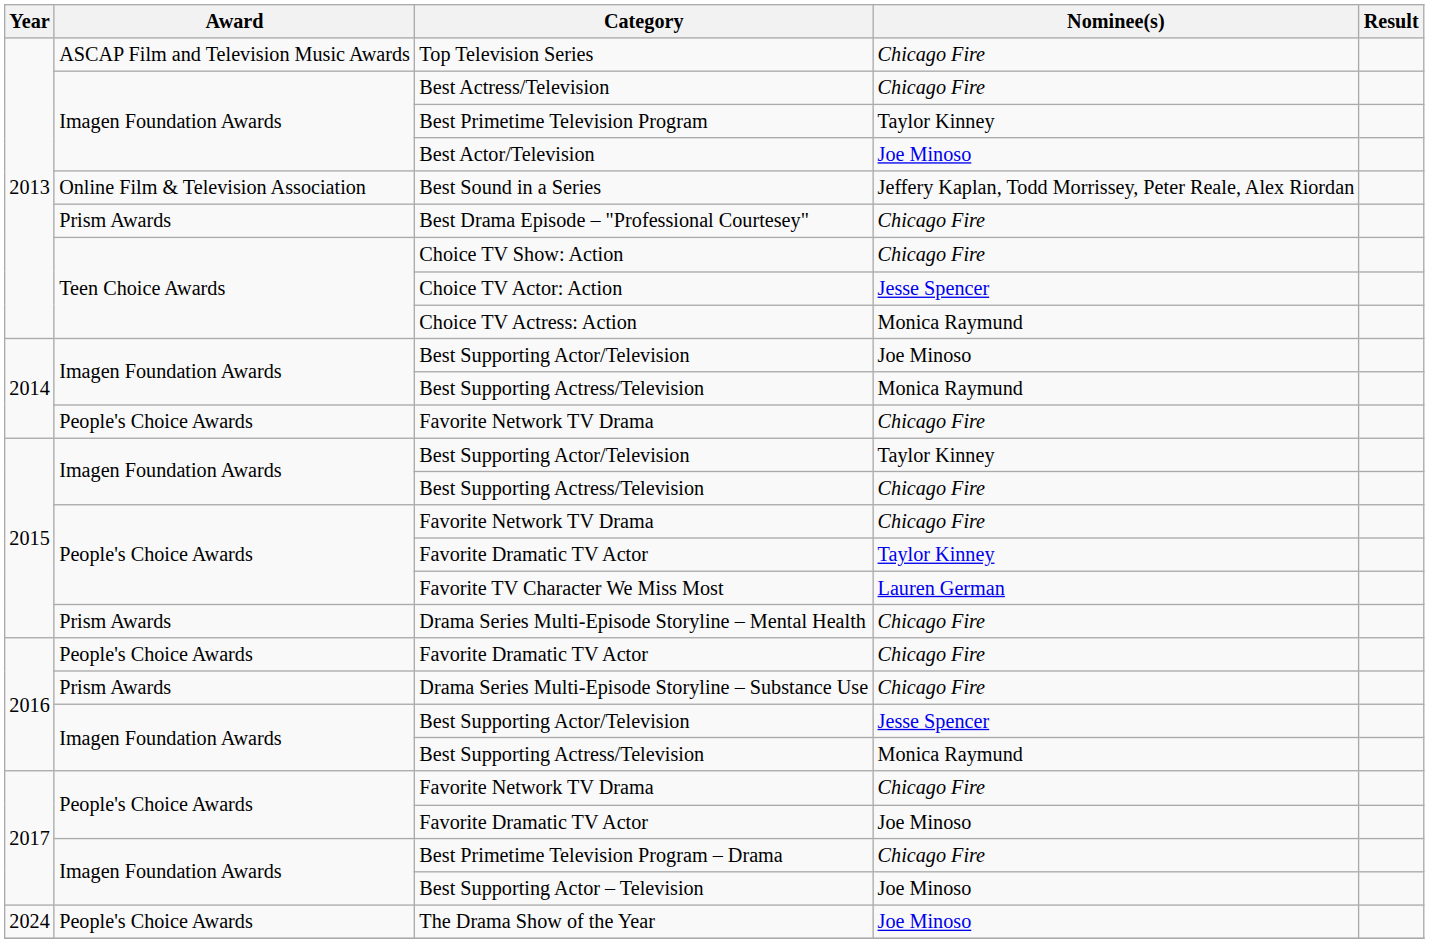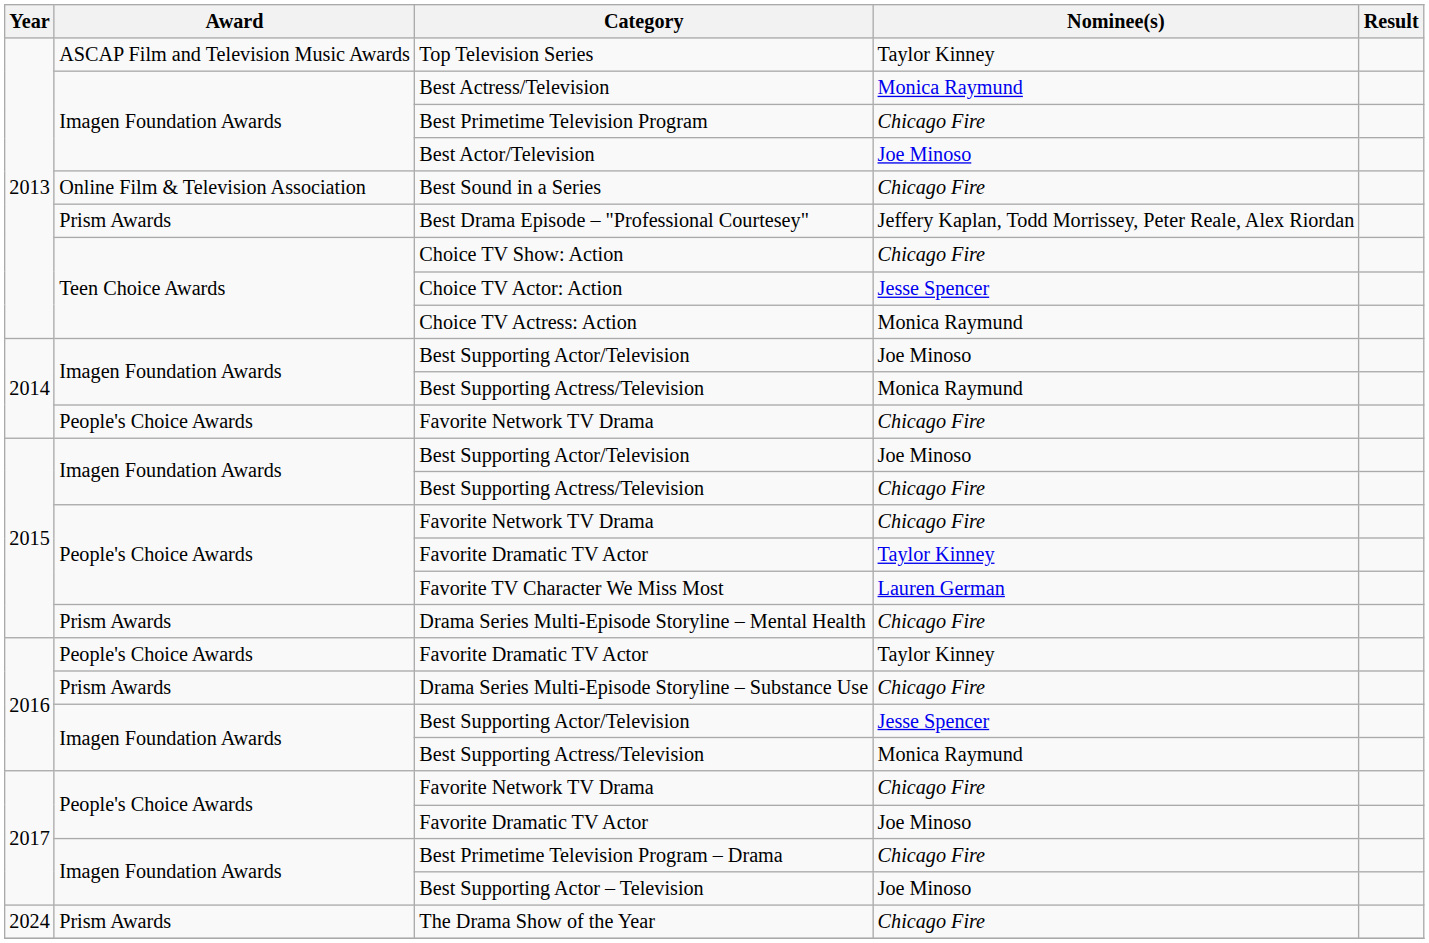 <table class="wikitable" style="font-size: 95%;">
 <tr>
 <th scope="col">Year</th>
 <th scope="col">Award</th>
 <th scope="col">Category</th>
 <th scope="col">Nominee(s)</th>
 <th scope="col">Result</th>
 </tr>
 <tr>
 <td rowspan="9">2013</td>
 <td>ASCAP Film and Television Music Awards</td>
 <td>Top Television Series</td>
-<td><em>Chicago Fire</em></td>
+<td>Taylor Kinney</td>
 <td></td>
 </tr>
 <tr>
 <td rowspan="3">Imagen Foundation Awards</td>
 <td>Best Actress/Television</td>
-<td><em>Chicago Fire</em></td>
+<td><a href='#'>Monica Raymund</a></td>
 <td></td>
 </tr>
 <tr>
 <td>Best Primetime Television Program</td>
-<td>Taylor Kinney</td>
+<td><em>Chicago Fire</em></td>
 <td></td>
 </tr>
 <tr>
 <td>Best Actor/Television</td>
 <td><a href='#'>Joe Minoso</a></td>
 <td></td>
 </tr>
 <tr>
 <td>Online Film & Television Association</td>
 <td>Best Sound in a Series</td>
-<td>Jeffery Kaplan, Todd Morrissey, Peter Reale, Alex Riordan</td>
+<td><em>Chicago Fire</em></td>
 <td></td>
 </tr>
 <tr>
 <td>Prism Awards</td>
 <td>Best Drama Episode – "Professional Courtesey"</td>
-<td><em>Chicago Fire</em></td>
+<td>Jeffery Kaplan, Todd Morrissey, Peter Reale, Alex Riordan</td>
 <td></td>
 </tr>
 <tr>
 <td rowspan="3">Teen Choice Awards</td>
 <td>Choice TV Show: Action</td>
 <td><em>Chicago Fire</em></td>
 <td></td>
 </tr>
 <tr>
 <td>Choice TV Actor: Action</td>
 <td><a href='#'>Jesse Spencer</a></td>
 <td></td>
 </tr>
 <tr>
 <td>Choice TV Actress: Action</td>
 <td>Monica Raymund</td>
 <td></td>
 </tr>
 <tr>
 <td rowspan="3">2014</td>
 <td rowspan="2">Imagen Foundation Awards</td>
 <td>Best Supporting Actor/Television</td>
 <td>Joe Minoso</td>
 <td></td>
 </tr>
 <tr>
 <td>Best Supporting Actress/Television</td>
 <td>Monica Raymund</td>
 <td></td>
 </tr>
 <tr>
 <td>People's Choice Awards</td>
 <td>Favorite Network TV Drama</td>
 <td><em>Chicago Fire</em></td>
 <td></td>
 </tr>
 <tr>
 <td rowspan="6">2015</td>
 <td rowspan="2">Imagen Foundation Awards</td>
 <td>Best Supporting Actor/Television</td>
-<td>Taylor Kinney</td>
+<td>Joe Minoso</td>
 <td></td>
 </tr>
 <tr>
 <td>Best Supporting Actress/Television</td>
 <td><em>Chicago Fire</em></td>
 <td></td>
 </tr>
 <tr>
 <td rowspan="3">People's Choice Awards</td>
 <td>Favorite Network TV Drama</td>
 <td><em>Chicago Fire</em></td>
 <td></td>
 </tr>
 <tr>
 <td>Favorite Dramatic TV Actor</td>
 <td><a href='#'>Taylor Kinney</a></td>
 <td></td>
 </tr>
 <tr>
 <td>Favorite TV Character We Miss Most</td>
 <td><a href='#'>Lauren German</a></td>
 <td></td>
 </tr>
 <tr>
 <td>Prism Awards</td>
 <td>Drama Series Multi-Episode Storyline – Mental Health</td>
 <td><em>Chicago Fire</em></td>
 <td></td>
 </tr>
 <tr>
 <td rowspan="4">2016</td>
 <td>People's Choice Awards</td>
 <td>Favorite Dramatic TV Actor</td>
-<td><em>Chicago Fire</em></td>
+<td>Taylor Kinney</td>
 <td></td>
 </tr>
 <tr>
 <td>Prism Awards</td>
 <td>Drama Series Multi-Episode Storyline – Substance Use</td>
 <td><em>Chicago Fire</em></td>
 <td></td>
 </tr>
 <tr>
 <td rowspan="2">Imagen Foundation Awards</td>
 <td>Best Supporting Actor/Television</td>
 <td><a href='#'>Jesse Spencer</a></td>
 <td></td>
 </tr>
 <tr>
 <td>Best Supporting Actress/Television</td>
 <td>Monica Raymund</td>
 <td></td>
 </tr>
 <tr>
 <td rowspan="4">2017</td>
 <td rowspan="2">People's Choice Awards</td>
 <td>Favorite Network TV Drama</td>
 <td><em>Chicago Fire</em></td>
 <td></td>
 </tr>
 <tr>
 <td>Favorite Dramatic TV Actor</td>
 <td>Joe Minoso</td>
 <td></td>
 </tr>
 <tr>
 <td rowspan="2">Imagen Foundation Awards</td>
 <td>Best Primetime Television Program – Drama</td>
 <td><em>Chicago Fire</em></td>
 <td></td>
 </tr>
 <tr>
 <td>Best Supporting Actor – Television</td>
 <td>Joe Minoso</td>
 <td></td>
 </tr>
 <tr>
 <td>2024</td>
-<td>People's Choice Awards</td>
+<td>Prism Awards</td>
 <td>The Drama Show of the Year</td>
-<td><a href='#'>Joe Minoso</a></td>
+<td><em>Chicago Fire</em></td>
 <td></td>
 </tr>
 <tr>
 </tr>
 </table>
